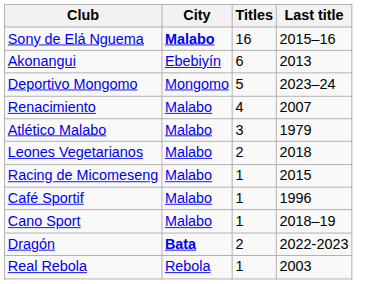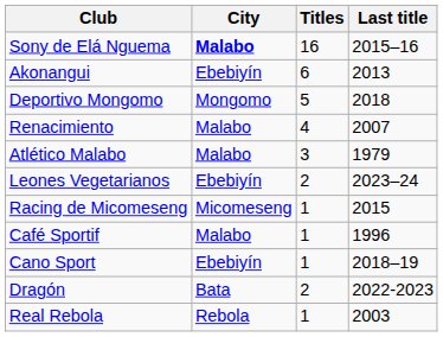 <table class="wikitable sortable">
 <tr>
 <th>Club</th>
 <th>City</th>
 <th>Titles</th>
 <th>Last title</th>
 </tr>
 <tr>
 <td><a href='#'>Sony de Elá Nguema</a></td>
 <td><strong><a href='#'>Malabo</a></strong></td>
 <td>16</td>
 <td>2015–16</td>
 </tr>
 <tr>
 <td><a href='#'>Akonangui</a></td>
 <td><a href='#'>Ebebiyín</a></td>
 <td>6</td>
 <td>2013</td>
 </tr>
 <tr>
 <td><a href='#'>Deportivo Mongomo</a></td>
 <td><a href='#'>Mongomo</a></td>
 <td>5</td>
-<td>2023–24</td>
+<td>2018</td>
 </tr>
 <tr>
 <td><a href='#'>Renacimiento</a></td>
 <td><a href='#'>Malabo</a></td>
 <td>4</td>
 <td>2007</td>
 </tr>
 <tr>
 <td><a href='#'>Atlético Malabo</a></td>
 <td><a href='#'>Malabo</a></td>
 <td>3</td>
 <td>1979</td>
 </tr>
 <tr>
 <td><a href='#'>Leones Vegetarianos</a></td>
-<td><a href='#'>Malabo</a></td>
+<td><a href='#'>Ebebiyín</a></td>
 <td>2</td>
-<td>2018</td>
+<td>2023–24</td>
 </tr>
 <tr>
 <td><a href='#'>Racing de Micomeseng</a></td>
-<td><a href='#'>Malabo</a></td>
+<td><a href='#'>Micomeseng</a></td>
 <td>1</td>
 <td>2015</td>
 </tr>
 <tr>
 <td><a href='#'>Café Sportif</a></td>
 <td><a href='#'>Malabo</a></td>
 <td>1</td>
 <td>1996</td>
 </tr>
 <tr>
 <td><a href='#'>Cano Sport</a></td>
-<td><a href='#'>Malabo</a></td>
+<td><a href='#'>Ebebiyín</a></td>
 <td>1</td>
 <td>2018–19</td>
 </tr>
 <tr>
 <td><a href='#'>Dragón</a></td>
-<td><strong><a href='#'>Bata</a></strong></td>
+<td><a href='#'>Bata</a></td>
 <td>2</td>
 <td>2022-2023</td>
 </tr>
 <tr>
 <td><a href='#'>Real Rebola</a></td>
 <td><a href='#'>Rebola</a></td>
 <td>1</td>
 <td>2003</td>
 </tr>
 </table>
